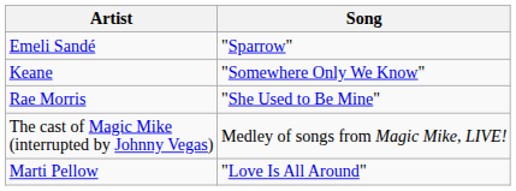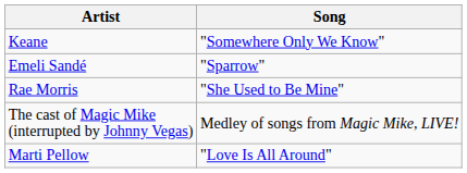 <table class="wikitable">
 <tr>
 <th>Artist</th>
 <th>Song</th>
 </tr>
 <tr>
+<td><a href='#'>Keane</a></td>
+<td>"<a href='#'>Somewhere Only We Know</a>"</td>
+</tr>
+<tr>
 <td><a href='#'>Emeli Sandé</a></td>
 <td>"<a href='#'>Sparrow</a>"</td>
-</tr>
-<tr>
-<td><a href='#'>Keane</a></td>
-<td>"<a href='#'>Somewhere Only We Know</a>"</td>
 </tr>
 <tr>
 <td><a href='#'>Rae Morris</a></td>
 <td>"<a href='#'>She Used to Be Mine</a>"</td>
 </tr>
 <tr>
 <td>The cast of <a href='#'>Magic Mike</a><br>(interrupted by <a href='#'>Johnny Vegas</a>)</td>
 <td>Medley of songs from <em>Magic Mike, LIVE!</em></td>
 </tr>
 <tr>
 <td><a href='#'>Marti Pellow</a></td>
 <td>"<a href='#'>Love Is All Around</a>"</td>
 </tr>
 </table>
